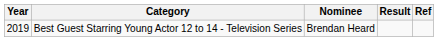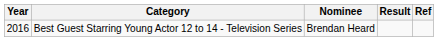 <table class="wikitable">
 <tr>
 <th>Year</th>
 <th>Category</th>
 <th>Nominee</th>
 <th>Result</th>
 <th>Ref</th>
 </tr>
 <tr>
-<td>2019</td>
+<td>2016</td>
 <td>Best Guest Starring Young Actor 12 to 14 - Television Series</td>
 <td>Brendan Heard</td>
 <td></td>
 <td></td>
 </tr>
 </table>
